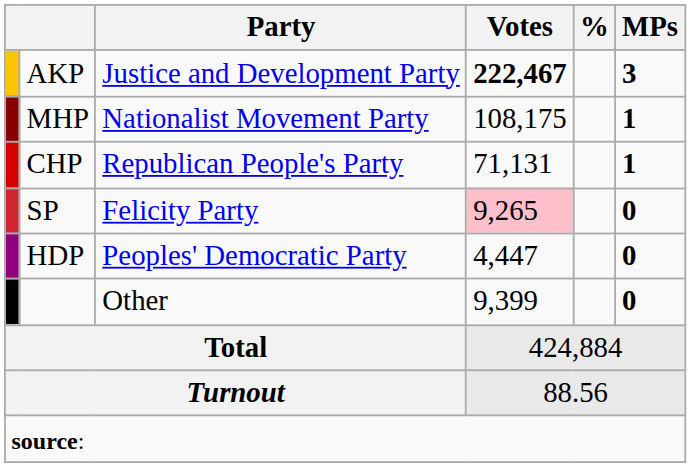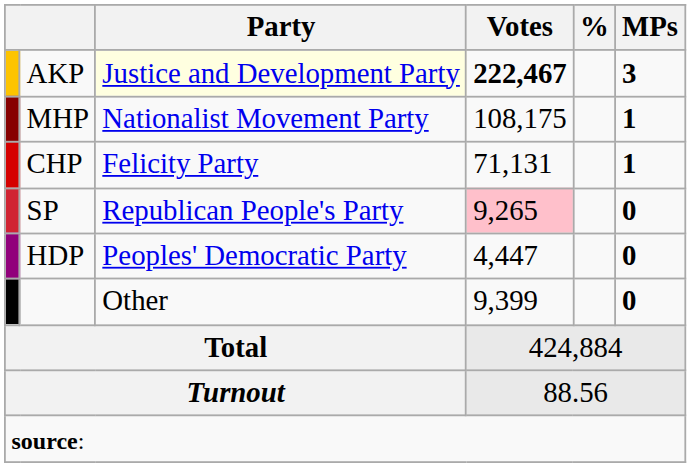 <table class="wikitable">
 <tr>
 <th colspan="2" align="center"></th>
 <th align="center">Party</th>
 <th align="center">Votes</th>
 <th align="center">%</th>
 <th align="center">MPs</th>
 </tr>
 <tr align="left">
 <td bgcolor="#FDC400" width="1"></td>
 <td>AKP</td>
-<td><a href='#'>Justice and Development Party</a></td>
+<td style="background: lightyellow;"><a href='#'>Justice and Development Party</a></td>
 <td><strong>222,467</strong></td>
 <td><strong></strong></td>
 <td><strong>3</strong></td>
 </tr>
 <tr align="left">
 <td bgcolor="#870000" width="1"></td>
 <td>MHP</td>
 <td><a href='#'>Nationalist Movement Party</a></td>
 <td>108,175</td>
 <td></td>
 <td><strong>1</strong></td>
 </tr>
 <tr align="left">
 <td bgcolor="#d50000" width="1"></td>
 <td>CHP</td>
-<td><a href='#'>Republican People's Party</a></td>
+<td><a href='#'>Felicity Party</a></td>
 <td>71,131</td>
 <td></td>
 <td><strong>1</strong></td>
 </tr>
 <tr align="left">
 <td bgcolor="#D02433" width="1"></td>
 <td>SP</td>
-<td><a href='#'>Felicity Party</a></td>
+<td><a href='#'>Republican People's Party</a></td>
 <td style="background: pink;">9,265</td>
 <td></td>
 <td><strong>0</strong></td>
 </tr>
 <tr align="left">
 <td bgcolor="#91007B" width="1"></td>
 <td>HDP</td>
 <td><a href='#'>Peoples' Democratic Party</a></td>
 <td>4,447</td>
 <td></td>
 <td><strong>0</strong></td>
 </tr>
 <tr align="left">
 <td bgcolor=" " width="1"></td>
 <td></td>
 <td>Other</td>
 <td>9,399</td>
 <td></td>
 <td><strong>0</strong></td>
 </tr>
 <tr align="left" style="background-color:#E9E9E9">
 <th colspan="3" align="center"><strong>Total</strong></th>
 <td colspan="5" align="center">424,884</td>
 </tr>
 <tr align="left" style="background-color:#E9E9E9">
 <th colspan="3" align="center"><em>Turnout</em></th>
 <td colspan="5" align="center">88.56</td>
 </tr>
 <tr>
 <td colspan="9" align="left"><small><strong>source</strong>: </small></td>
 </tr>
 </table>
